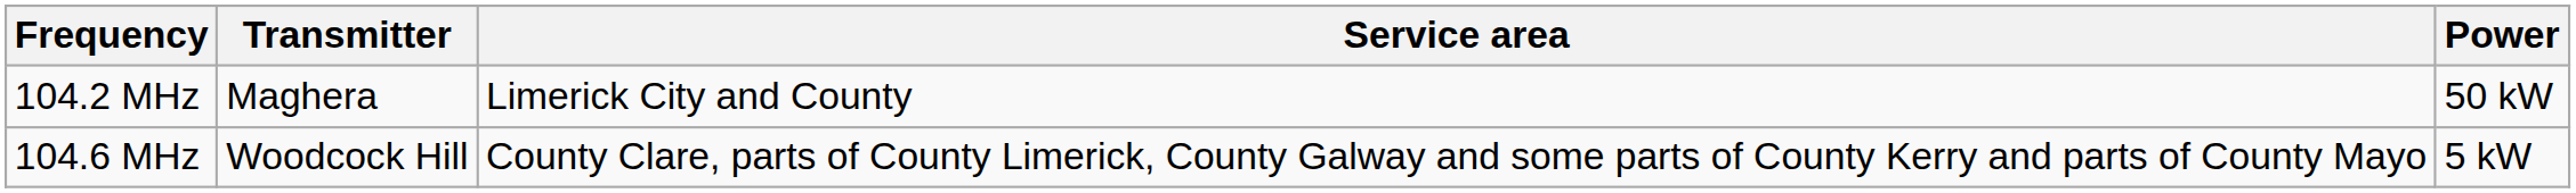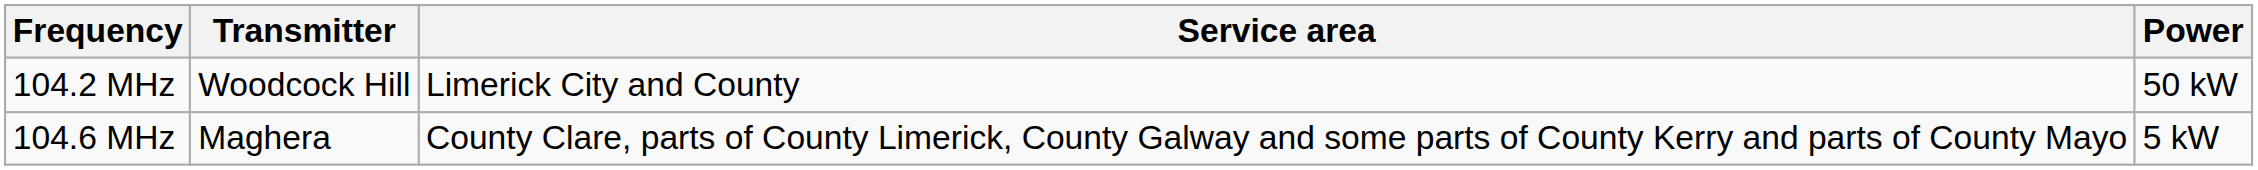 <table class="wikitable sortable">
 <tr>
 <th>Frequency</th>
 <th>Transmitter</th>
 <th>Service area</th>
 <th>Power</th>
 </tr>
 <tr>
 <td>104.2 MHz</td>
-<td>Maghera</td>
+<td>Woodcock Hill</td>
 <td>Limerick City and County</td>
 <td>50 kW</td>
 </tr>
 <tr>
 <td>104.6 MHz</td>
-<td>Woodcock Hill</td>
+<td>Maghera</td>
 <td>County Clare, parts of County Limerick, County Galway and some parts of County Kerry and parts of County Mayo</td>
 <td>5 kW</td>
 </tr>
 </table>
